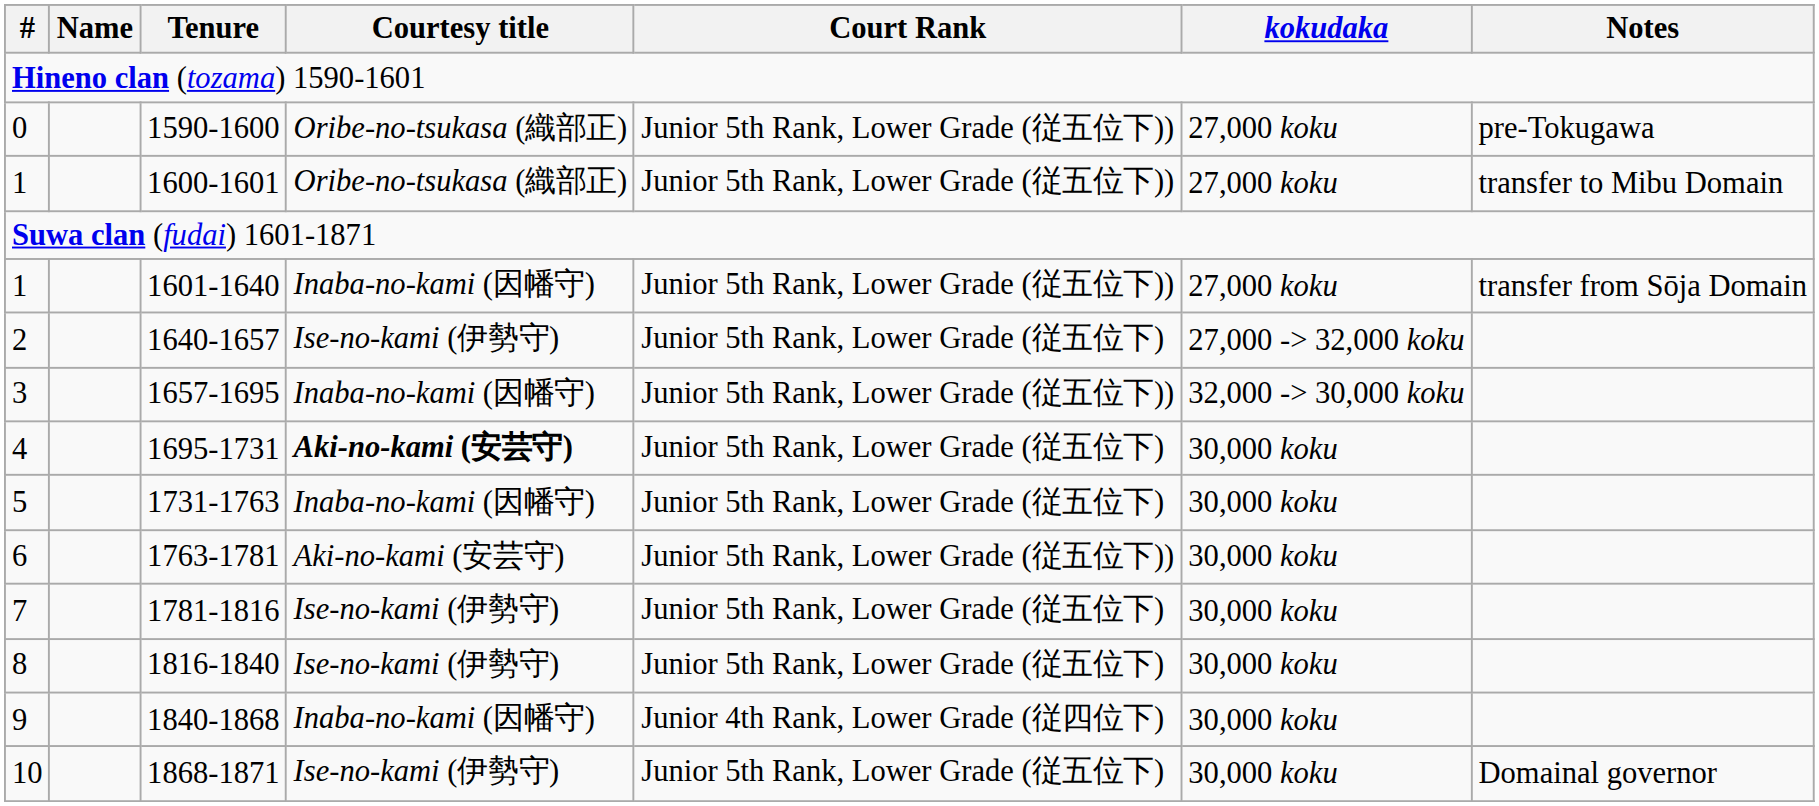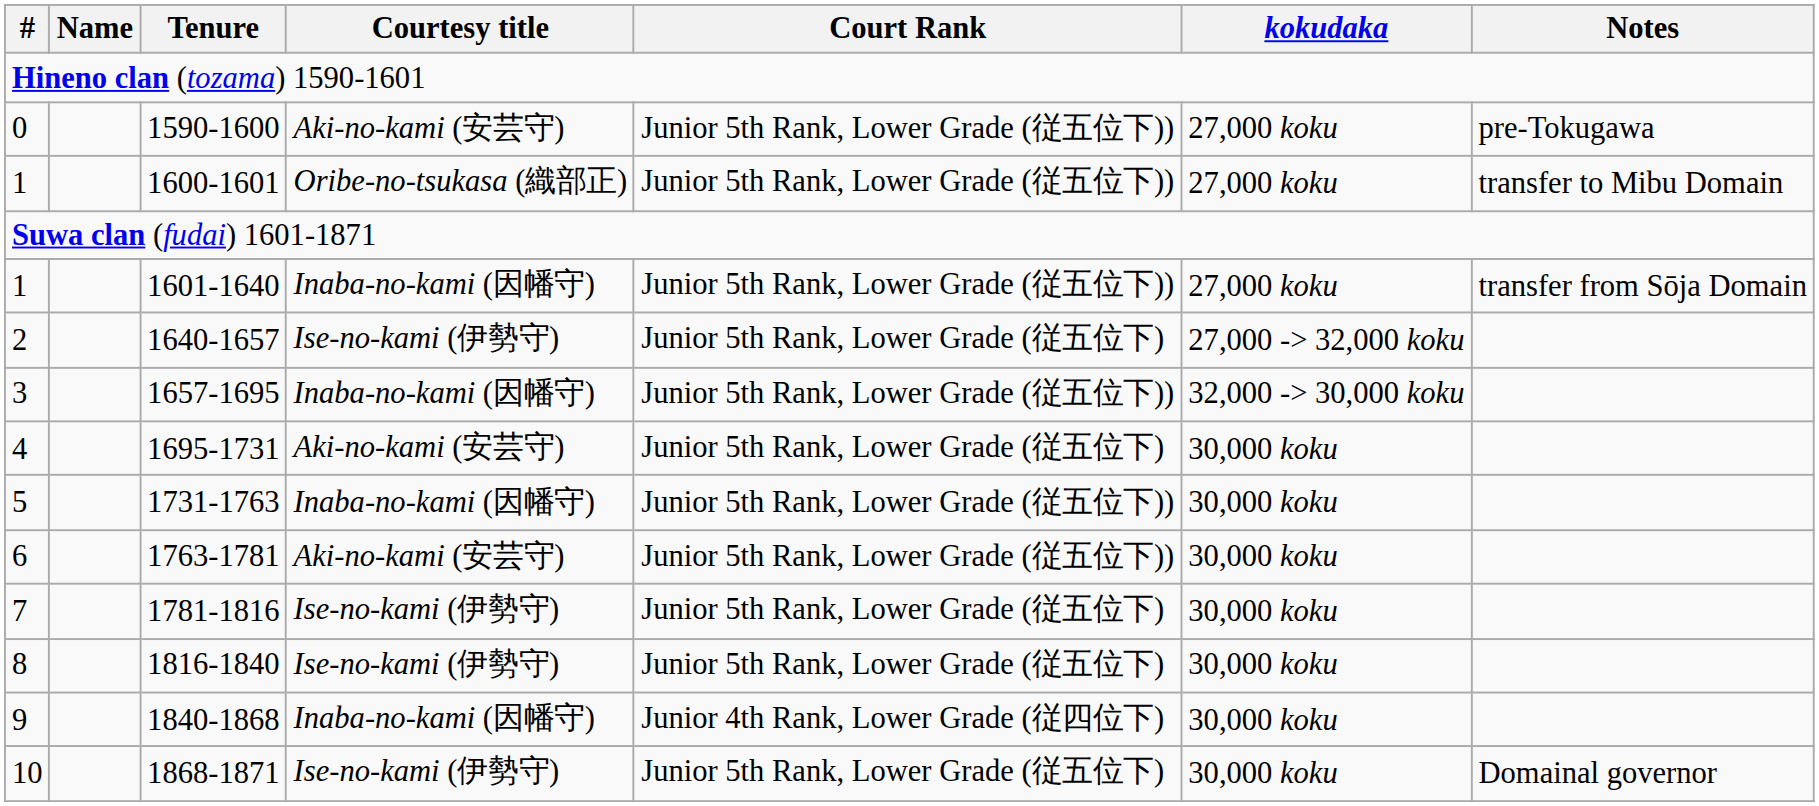 <table class=wikitable>
 <tr>
 <th>#</th>
 <th>Name</th>
 <th>Tenure</th>
 <th>Courtesy title</th>
 <th>Court Rank</th>
 <th><em><a href='#'>kokudaka</a></em></th>
 <th>Notes</th>
 </tr>
 <tr>
 <td colspan=7> <strong><a href='#'>Hineno clan</a></strong> (<em><a href='#'>tozama</a></em>) 1590-1601 </td>
 </tr>
 <tr>
 <td>0</td>
 <td></td>
 <td>1590-1600</td>
-<td><em>Oribe-no-tsukasa</em> (織部正)</td>
+<td><em>Aki-no-kami</em> (安芸守)</td>
 <td>Junior 5th Rank, Lower Grade (従五位下))</td>
 <td>27,000 <em>koku</em></td>
 <td>pre-Tokugawa</td>
 </tr>
 <tr>
 <td>1</td>
 <td></td>
 <td>1600-1601</td>
 <td><em>Oribe-no-tsukasa</em> (織部正)</td>
 <td>Junior 5th Rank, Lower Grade (従五位下))</td>
 <td>27,000 <em>koku</em></td>
 <td>transfer to Mibu Domain</td>
 </tr>
 <tr>
 <td colspan=7> <strong><a href='#'>Suwa clan</a></strong> (<em><a href='#'>fudai</a></em>) 1601-1871 </td>
 </tr>
 <tr>
 <td>1</td>
 <td></td>
 <td>1601-1640</td>
 <td><em>Inaba-no-kami</em> (因幡守)</td>
 <td>Junior 5th Rank, Lower Grade (従五位下))</td>
 <td>27,000 <em>koku</em></td>
 <td>transfer from Sōja Domain</td>
 </tr>
 <tr>
 <td>2</td>
 <td></td>
 <td>1640-1657</td>
 <td><em>Ise-no-kami</em> (伊勢守)</td>
 <td>Junior 5th Rank, Lower Grade (従五位下)</td>
 <td>27,000 -> 32,000 <em>koku</em></td>
 <td></td>
 </tr>
 <tr>
 <td>3</td>
 <td></td>
 <td>1657-1695</td>
 <td><em>Inaba-no-kami</em> (因幡守)</td>
 <td>Junior 5th Rank, Lower Grade (従五位下))</td>
 <td>32,000 -> 30,000 <em>koku</em></td>
 <td></td>
 </tr>
 <tr>
 <td>4</td>
 <td></td>
 <td>1695-1731</td>
-<td><strong><em>Aki-no-kami</em> (安芸守)</strong></td>
+<td><em>Aki-no-kami</em> (安芸守)</td>
 <td>Junior 5th Rank, Lower Grade (従五位下)</td>
 <td>30,000 <em>koku</em></td>
 <td></td>
 </tr>
 <tr>
 <td>5</td>
 <td></td>
 <td>1731-1763</td>
 <td><em>Inaba-no-kami</em> (因幡守)</td>
-<td>Junior 5th Rank, Lower Grade (従五位下)</td>
+<td>Junior 5th Rank, Lower Grade (従五位下))</td>
 <td>30,000 <em>koku</em></td>
 <td></td>
 </tr>
 <tr>
 <td>6</td>
 <td></td>
 <td>1763-1781</td>
 <td><em>Aki-no-kami</em> (安芸守)</td>
 <td>Junior 5th Rank, Lower Grade (従五位下))</td>
 <td>30,000 <em>koku</em></td>
 <td></td>
 </tr>
 <tr>
 <td>7</td>
 <td></td>
 <td>1781-1816</td>
 <td><em>Ise-no-kami</em> (伊勢守)</td>
 <td>Junior 5th Rank, Lower Grade (従五位下)</td>
 <td>30,000 <em>koku</em></td>
 <td></td>
 </tr>
 <tr>
 <td>8</td>
 <td></td>
 <td>1816-1840</td>
 <td><em>Ise-no-kami</em> (伊勢守)</td>
 <td>Junior 5th Rank, Lower Grade (従五位下)</td>
 <td>30,000 <em>koku</em></td>
 <td></td>
 </tr>
 <tr>
 <td>9</td>
 <td></td>
 <td>1840-1868</td>
 <td><em>Inaba-no-kami</em> (因幡守)</td>
 <td>Junior 4th Rank, Lower Grade (従四位下)</td>
 <td>30,000 <em>koku</em></td>
 <td></td>
 </tr>
 <tr>
 <td>10</td>
 <td></td>
 <td>1868-1871</td>
 <td><em>Ise-no-kami</em> (伊勢守)</td>
 <td>Junior 5th Rank, Lower Grade (従五位下)</td>
 <td>30,000 <em>koku</em></td>
 <td>Domainal governor</td>
 </tr>
 <tr>
 </tr>
 </table>
